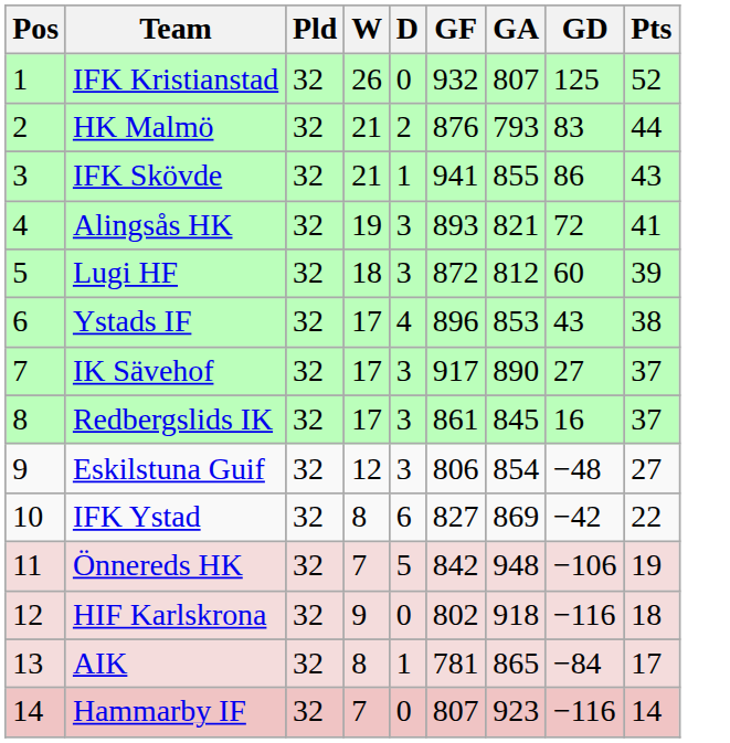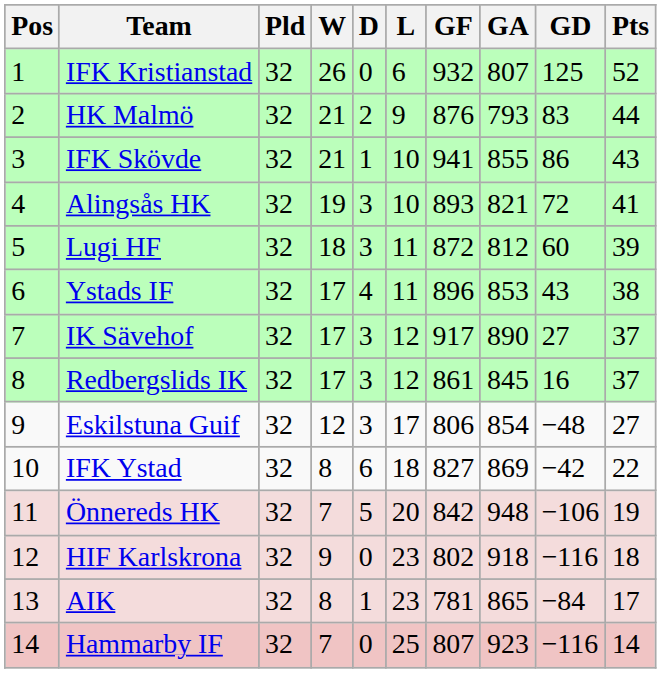 <table class="wikitable">
 <tr>
 <th><span>Pos</span></th>
 <th>Team</th>
 <th><span>Pld</span></th>
 <th><span>W</span></th>
 <th><span>D</span></th>
+<th><span>L</span></th>
 <th><span>GF</span></th>
 <th><span>GA</span></th>
 <th><span>GD</span></th>
 <th><span>Pts</span></th>
 </tr>
 <tr style="background:#bbffbb">
 <td>1</td>
 <td><a href='#'>IFK Kristianstad</a></td>
 <td>32</td>
 <td>26</td>
 <td>0</td>
+<td>6</td>
 <td>932</td>
 <td>807</td>
 <td>125</td>
 <td>52</td>
 </tr>
 <tr style="background:#bbffbb">
 <td>2</td>
 <td><a href='#'>HK Malmö</a></td>
 <td>32</td>
 <td>21</td>
 <td>2</td>
+<td>9</td>
 <td>876</td>
 <td>793</td>
 <td>83</td>
 <td>44</td>
 </tr>
 <tr style="background:#bbffbb">
 <td>3</td>
 <td><a href='#'>IFK Skövde</a></td>
 <td>32</td>
 <td>21</td>
 <td>1</td>
+<td>10</td>
 <td>941</td>
 <td>855</td>
 <td>86</td>
 <td>43</td>
 </tr>
 <tr style="background:#bbffbb">
 <td>4</td>
 <td><a href='#'>Alingsås HK</a></td>
 <td>32</td>
 <td>19</td>
 <td>3</td>
+<td>10</td>
 <td>893</td>
 <td>821</td>
 <td>72</td>
 <td>41</td>
 </tr>
 <tr style="background:#bbffbb">
 <td>5</td>
 <td><a href='#'>Lugi HF</a></td>
 <td>32</td>
 <td>18</td>
 <td>3</td>
+<td>11</td>
 <td>872</td>
 <td>812</td>
 <td>60</td>
 <td>39</td>
 </tr>
 <tr style="background:#bbffbb">
 <td>6</td>
 <td><a href='#'>Ystads IF</a></td>
 <td>32</td>
 <td>17</td>
 <td>4</td>
+<td>11</td>
 <td>896</td>
 <td>853</td>
 <td>43</td>
 <td>38</td>
 </tr>
 <tr style="background:#bbffbb">
 <td>7</td>
 <td><a href='#'>IK Sävehof</a></td>
 <td>32</td>
 <td>17</td>
 <td>3</td>
+<td>12</td>
 <td>917</td>
 <td>890</td>
 <td>27</td>
 <td>37</td>
 </tr>
 <tr style="background:#bbffbb">
 <td>8</td>
 <td><a href='#'>Redbergslids IK</a></td>
 <td>32</td>
 <td>17</td>
 <td>3</td>
+<td>12</td>
 <td>861</td>
 <td>845</td>
 <td>16</td>
 <td>37</td>
 </tr>
 <tr>
 <td>9</td>
 <td><a href='#'>Eskilstuna Guif</a></td>
 <td>32</td>
 <td>12</td>
 <td>3</td>
+<td>17</td>
 <td>806</td>
 <td>854</td>
 <td>−48</td>
 <td>27</td>
 </tr>
 <tr>
 <td>10</td>
 <td><a href='#'>IFK Ystad</a></td>
 <td>32</td>
 <td>8</td>
 <td>6</td>
+<td>18</td>
 <td>827</td>
 <td>869</td>
 <td>−42</td>
 <td>22</td>
 </tr>
 <tr style="background:#f4dcdc">
 <td>11</td>
 <td><a href='#'>Önnereds HK</a></td>
 <td>32</td>
 <td>7</td>
 <td>5</td>
+<td>20</td>
 <td>842</td>
 <td>948</td>
 <td>−106</td>
 <td>19</td>
 </tr>
 <tr style="background:#f4dcdc">
 <td>12</td>
 <td><a href='#'>HIF Karlskrona</a></td>
 <td>32</td>
 <td>9</td>
 <td>0</td>
+<td>23</td>
 <td>802</td>
 <td>918</td>
 <td>−116</td>
 <td>18</td>
 </tr>
 <tr style="background:#f4dcdc">
 <td>13</td>
 <td><a href='#'>AIK</a></td>
 <td>32</td>
 <td>8</td>
 <td>1</td>
+<td>23</td>
 <td>781</td>
 <td>865</td>
 <td>−84</td>
 <td>17</td>
 </tr>
 <tr style="background:#f0c4c4">
 <td>14</td>
 <td><a href='#'>Hammarby IF</a></td>
 <td>32</td>
 <td>7</td>
 <td>0</td>
+<td>25</td>
 <td>807</td>
 <td>923</td>
 <td>−116</td>
 <td>14</td>
 </tr>
 </table>
